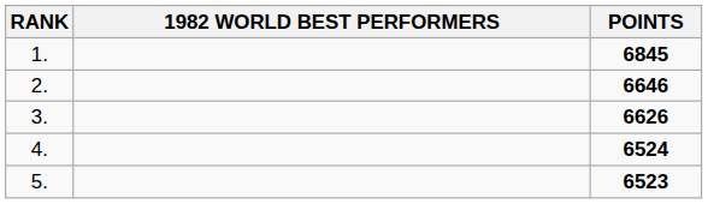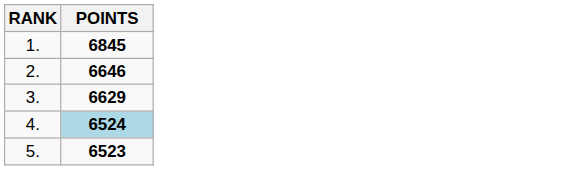 <table class="wikitable" style="border-collapse: collapse; font-size: 90%;">
 <tr>
 <th>RANK</th>
-<th align="center" style="width: 25em">1982 WORLD BEST PERFORMERS</th>
 <th align="center" style="width: 5em">POINTS</th>
 </tr>
 <tr>
 <td align="center">1.</td>
-<td></td>
 <td align="center"><strong>6845</strong></td>
 </tr>
 <tr>
 <td align="center">2.</td>
-<td></td>
 <td align="center"><strong>6646</strong></td>
 </tr>
 <tr>
 <td align="center">3.</td>
-<td></td>
-<td align="center"><strong>6626</strong></td>
+<td align="center"><strong>6629</strong></td>
 </tr>
 <tr>
 <td align="center">4.</td>
-<td></td>
-<td align="center"><strong>6524</strong></td>
+<td align="center" style="background: lightblue;"><strong>6524</strong></td>
 </tr>
 <tr>
 <td align="center">5.</td>
-<td></td>
 <td align="center"><strong>6523</strong></td>
 </tr>
 </table>
